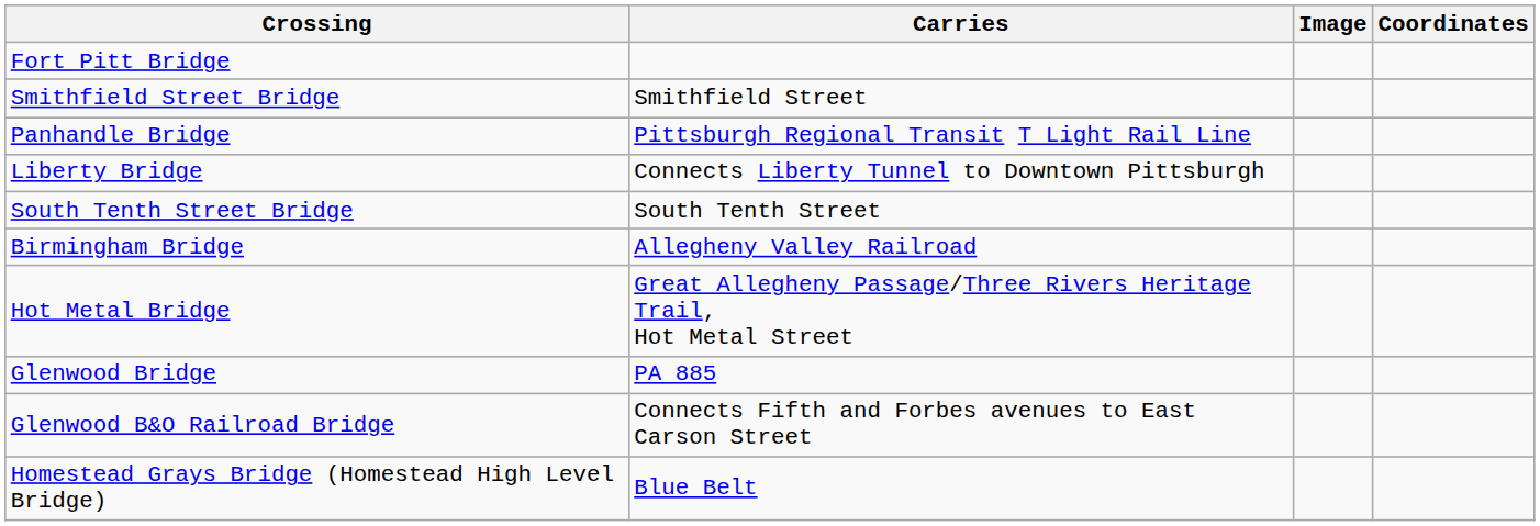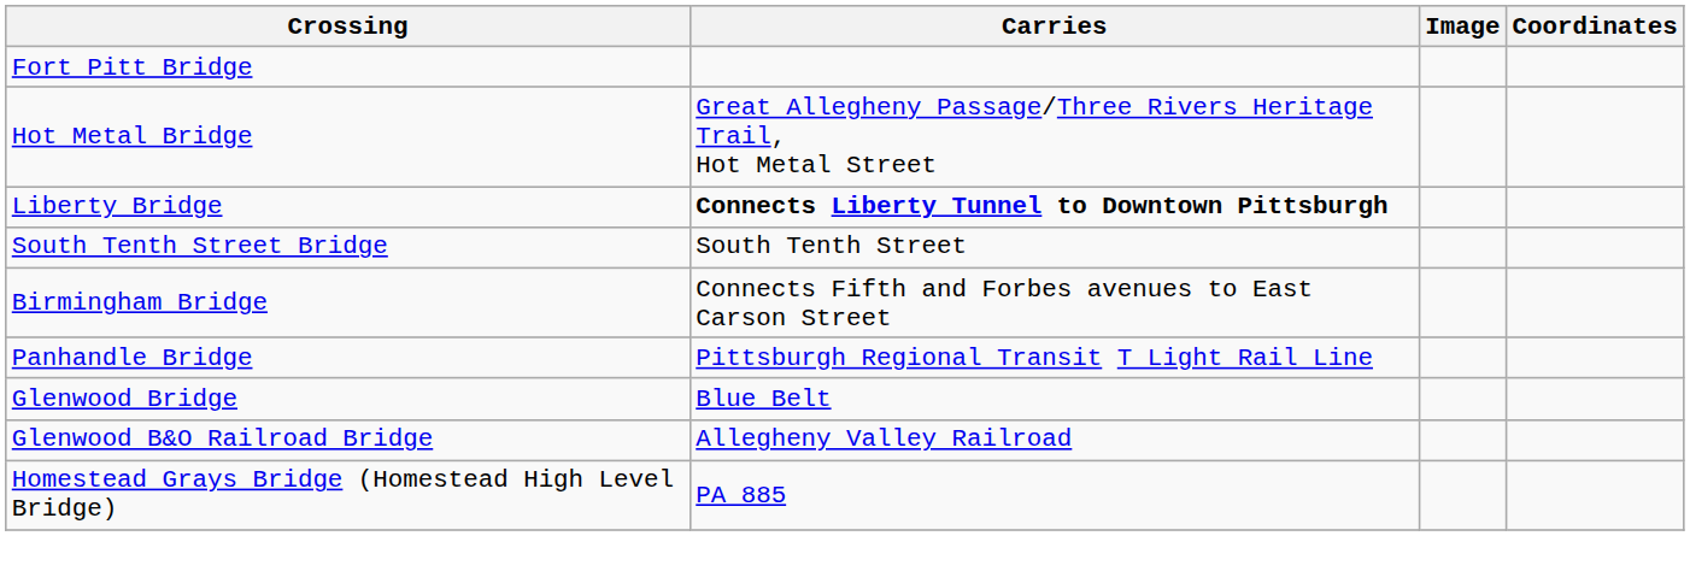 <table class=wikitable>
 <tr>
 <th>Crossing</th>
 <th>Carries</th>
 <th>Image</th>
 <th>Coordinates</th>
 </tr>
 <tr>
 <td><a href='#'>Fort Pitt Bridge</a></td>
 <td></td>
 <td></td>
 <td></td>
 </tr>
 <tr>
-<td><a href='#'>Smithfield Street Bridge</a></td>
-<td>Smithfield Street</td>
-<td></td>
-<td></td>
-</tr>
-<tr>
-<td><a href='#'>Panhandle Bridge</a></td>
-<td><a href='#'>Pittsburgh Regional Transit</a> <a href='#'>T Light Rail Line</a></td>
+<td><a href='#'>Hot Metal Bridge</a></td>
+<td><a href='#'>Great Allegheny Passage</a>/<a href='#'>Three Rivers Heritage Trail</a>,<br>Hot Metal Street</td>
 <td></td>
 <td></td>
 </tr>
 <tr>
 <td><a href='#'>Liberty Bridge</a></td>
-<td>Connects <a href='#'>Liberty Tunnel</a> to Downtown Pittsburgh</td>
+<td><strong>Connects <a href='#'>Liberty Tunnel</a> to Downtown Pittsburgh</strong></td>
 <td></td>
 <td></td>
 </tr>
 <tr>
 <td><a href='#'>South Tenth Street Bridge</a></td>
 <td>South Tenth Street</td>
 <td></td>
 <td></td>
 </tr>
 <tr>
 <td><a href='#'>Birmingham Bridge</a></td>
+<td>Connects Fifth and Forbes avenues to East Carson Street</td>
+<td></td>
+<td></td>
+</tr>
+<tr>
+<td><a href='#'>Panhandle Bridge</a></td>
+<td><a href='#'>Pittsburgh Regional Transit</a> <a href='#'>T Light Rail Line</a></td>
+<td></td>
+<td></td>
+</tr>
+<tr>
+<td><a href='#'>Glenwood Bridge</a></td>
+<td> <a href='#'>Blue Belt</a></td>
+<td></td>
+<td></td>
+</tr>
+<tr>
+<td><a href='#'>Glenwood B&O Railroad Bridge</a></td>
 <td><a href='#'>Allegheny Valley Railroad</a></td>
 <td></td>
 <td></td>
 </tr>
 <tr>
-<td><a href='#'>Hot Metal Bridge</a></td>
-<td><a href='#'>Great Allegheny Passage</a>/<a href='#'>Three Rivers Heritage Trail</a>,<br>Hot Metal Street</td>
-<td></td>
-<td></td>
-</tr>
-<tr>
-<td><a href='#'>Glenwood Bridge</a></td>
+<td><a href='#'>Homestead Grays Bridge</a> (Homestead High Level Bridge)</td>
 <td> <a href='#'>PA 885</a></td>
 <td></td>
 <td></td>
 </tr>
-<tr>
-<td><a href='#'>Glenwood B&O Railroad Bridge</a></td>
-<td>Connects Fifth and Forbes avenues to East Carson Street</td>
-<td></td>
-<td></td>
-</tr>
-<tr>
-<td><a href='#'>Homestead Grays Bridge</a> (Homestead High Level Bridge)</td>
-<td> <a href='#'>Blue Belt</a></td>
-<td></td>
-<td></td>
-</tr>
 </table>
